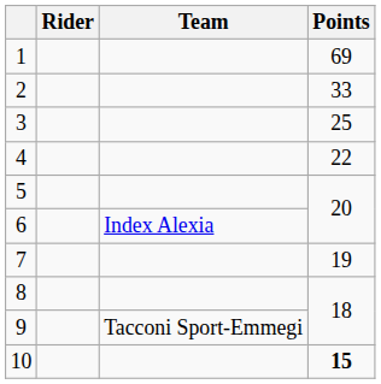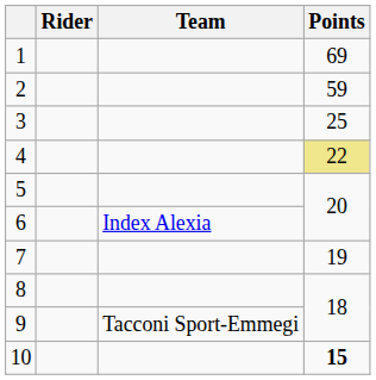 <table class="wikitable">
 <tr>
 <th></th>
 <th>Rider</th>
 <th>Team</th>
 <th>Points</th>
 </tr>
 <tr>
 <td style="text-align:center;">1</td>
 <td> </td>
 <td></td>
 <td style="text-align:center;">69</td>
 </tr>
 <tr>
 <td style="text-align:center;">2</td>
 <td></td>
 <td></td>
-<td style="text-align:center;">33</td>
+<td style="text-align:center;">59</td>
 </tr>
 <tr>
 <td style="text-align:center;">3</td>
 <td></td>
 <td></td>
 <td style="text-align:center;">25</td>
 </tr>
 <tr>
 <td style="text-align:center;">4</td>
 <td></td>
 <td></td>
-<td style="text-align:center;">22</td>
+<td style="background: khaki; text-align:center;">22</td>
 </tr>
 <tr>
 <td style="text-align:center;">5</td>
 <td></td>
 <td></td>
 <td style="text-align:center;" rowspan="2">20</td>
 </tr>
 <tr>
 <td style="text-align:center;">6</td>
 <td></td>
 <td><a href='#'>Index Alexia</a></td>
 </tr>
 <tr>
 <td style="text-align:center;">7</td>
 <td></td>
 <td></td>
 <td style="text-align:center;">19</td>
 </tr>
 <tr>
 <td style="text-align:center;">8</td>
 <td></td>
 <td></td>
 <td style="text-align:center;" rowspan="2">18</td>
 </tr>
 <tr>
 <td style="text-align:center;">9</td>
 <td> </td>
 <td>Tacconi Sport-Emmegi</td>
 </tr>
 <tr>
 <td style="text-align:center;">10</td>
 <td></td>
 <td></td>
 <td style="text-align:center;"><strong>15</strong></td>
 </tr>
 </table>
